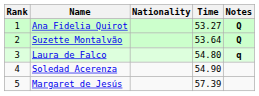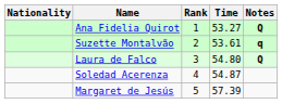 <table class="wikitable sortable" style="text-align:center">
 <tr>
+<th>Nationality</th>
+<th>Name</th>
 <th>Rank</th>
-<th>Name</th>
-<th>Nationality</th>
 <th>Time</th>
 <th>Notes</th>
 </tr>
 <tr bgcolor=ccffcc>
+<td align=left></td>
+<td align=left><a href='#'>Ana Fidelia Quirot</a></td>
 <td align=center>1</td>
-<td align=left><a href='#'>Ana Fidelia Quirot</a></td>
-<td align=left></td>
 <td>53.27</td>
 <td><strong>Q</strong></td>
 </tr>
 <tr bgcolor=ccffcc>
+<td align=left></td>
+<td align=left><a href='#'>Suzette Montalvão</a></td>
 <td align=center>2</td>
-<td align=left><a href='#'>Suzette Montalvão</a></td>
+<td>53.61</td>
+<td><strong>q</strong></td>
+</tr>
+<tr bgcolor=ddffdd>
 <td align=left></td>
-<td>53.64</td>
+<td align=left><a href='#'>Laura de Falco</a></td>
+<td align=center>3</td>
+<td>54.80</td>
 <td><strong>Q</strong></td>
 </tr>
-<tr bgcolor=ddffdd>
-<td align=center>3</td>
-<td align=left><a href='#'>Laura de Falco</a></td>
+<tr>
 <td align=left></td>
-<td>54.80</td>
-<td><strong>q</strong></td>
-</tr>
-<tr>
+<td align=left><a href='#'>Soledad Acerenza</a></td>
 <td align=center>4</td>
-<td align=left><a href='#'>Soledad Acerenza</a></td>
-<td align=left></td>
-<td>54.90</td>
+<td>54.87</td>
 <td></td>
 </tr>
 <tr>
+<td align=left></td>
+<td align=left><a href='#'>Margaret de Jesús</a></td>
 <td align=center>5</td>
-<td align=left><a href='#'>Margaret de Jesús</a></td>
-<td align=left></td>
 <td>57.39</td>
 <td></td>
 </tr>
 </table>
